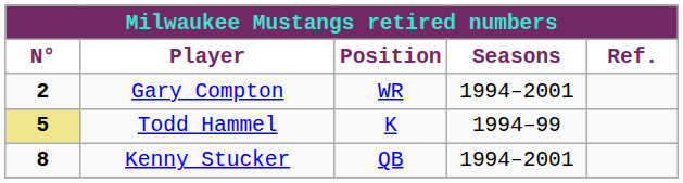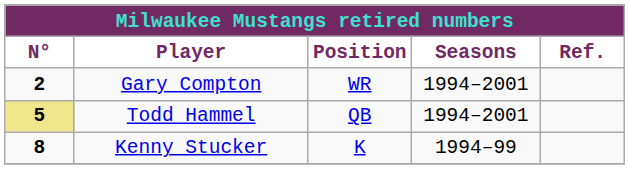 <table class="wikitable sortable" style="text-align:center">
 <tr>
 <td colspan="5" style= "background: #702963; color: #40E0D0"><strong>Milwaukee Mustangs retired numbers</strong></td>
 </tr>
 <tr>
 <th width=40px  style="background: white; color: #702963">N°</th>
 <th width=150px style="background: white; color: #702963">Player</th>
 <th width=40px style="background: white; color: #702963">Position</th>
 <th width=80px style="background: white; color: #702963">Seasons</th>
 <th width=50px style="background: white; color: #702963">Ref.</th>
 </tr>
 <tr>
 <td><strong>2</strong></td>
 <td><a href='#'>Gary Compton</a></td>
 <td><a href='#'>WR</a></td>
 <td>1994–2001</td>
 <td></td>
 </tr>
 <tr>
 <td style="background: khaki;"><strong>5</strong></td>
 <td><a href='#'>Todd Hammel</a></td>
+<td><a href='#'>QB</a></td>
+<td>1994–2001</td>
+<td></td>
+</tr>
+<tr>
+<td><strong>8</strong></td>
+<td><a href='#'>Kenny Stucker</a></td>
 <td><a href='#'>K</a></td>
 <td>1994–99</td>
 <td></td>
 </tr>
 <tr>
-<td><strong>8</strong></td>
-<td><a href='#'>Kenny Stucker</a></td>
-<td><a href='#'>QB</a></td>
-<td>1994–2001</td>
-<td></td>
-</tr>
-<tr>
 </tr>
 </table>
